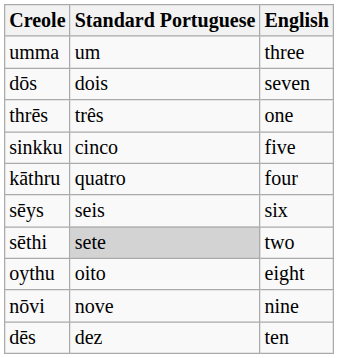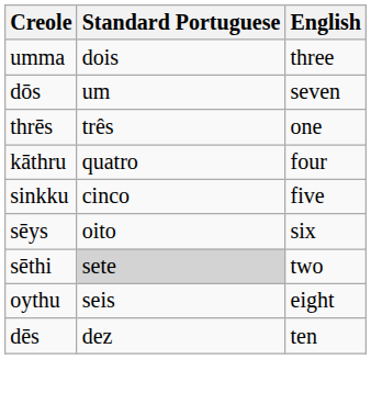 <table class="wikitable">
 <tr>
 <th>Creole</th>
 <th>Standard Portuguese</th>
 <th>English</th>
 </tr>
 <tr>
 <td>umma</td>
-<td>um</td>
+<td>dois</td>
 <td>three</td>
 </tr>
 <tr>
 <td>dōs</td>
-<td>dois</td>
+<td>um</td>
 <td>seven</td>
 </tr>
 <tr>
 <td>thrēs</td>
 <td>três</td>
 <td>one</td>
 </tr>
 <tr>
+<td>kāthru</td>
+<td>quatro</td>
+<td>four</td>
+</tr>
+<tr>
 <td>sinkku</td>
 <td>cinco</td>
 <td>five</td>
 </tr>
 <tr>
-<td>kāthru</td>
-<td>quatro</td>
-<td>four</td>
-</tr>
-<tr>
 <td>sēys</td>
-<td>seis</td>
+<td>oito</td>
 <td>six</td>
 </tr>
 <tr>
 <td>sēthi</td>
 <td style="background: lightgrey;">sete</td>
 <td>two</td>
 </tr>
 <tr>
 <td>oythu</td>
-<td>oito</td>
+<td>seis</td>
 <td>eight</td>
-</tr>
-<tr>
-<td>nōvi</td>
-<td>nove</td>
-<td>nine</td>
 </tr>
 <tr>
 <td>dēs</td>
 <td>dez</td>
 <td>ten</td>
 </tr>
 </table>
